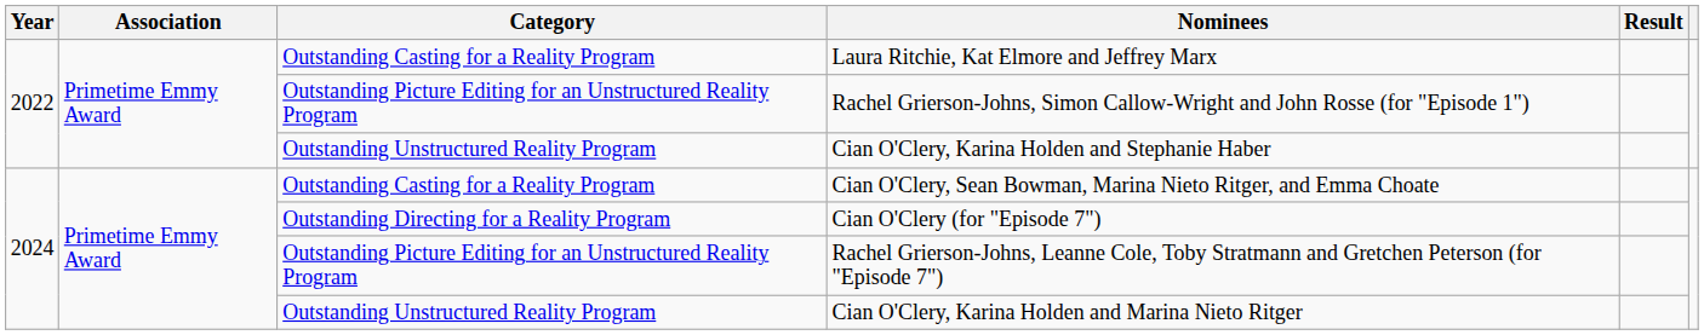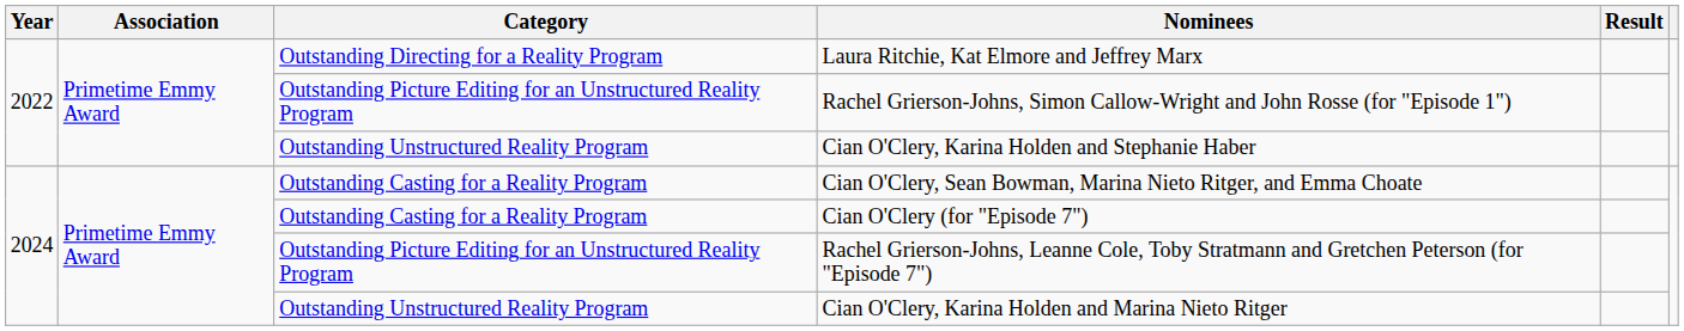 <table class="wikitable sortable">
 <tr>
 <th>Year</th>
 <th>Association</th>
 <th>Category</th>
 <th>Nominees</th>
 <th>Result</th>
 <th class="unsortable"></th>
 </tr>
 <tr>
 <td rowspan="3">2022</td>
 <td rowspan="3"><a href='#'>Primetime Emmy Award</a></td>
-<td><a href='#'>Outstanding Casting for a Reality Program</a></td>
+<td><a href='#'>Outstanding Directing for a Reality Program</a></td>
 <td>Laura Ritchie, Kat Elmore and Jeffrey Marx</td>
 <td></td>
 <td rowspan="3"></td>
 </tr>
 <tr>
 <td><a href='#'>Outstanding Picture Editing for an Unstructured Reality Program</a></td>
 <td>Rachel Grierson-Johns, Simon Callow-Wright and John Rosse (for "Episode 1")</td>
 <td></td>
 </tr>
 <tr>
 <td><a href='#'>Outstanding Unstructured Reality Program</a></td>
 <td>Cian O'Clery, Karina Holden and Stephanie Haber</td>
 <td></td>
 </tr>
 <tr>
 <td rowspan="4">2024</td>
 <td rowspan="4"><a href='#'>Primetime Emmy Award</a></td>
 <td><a href='#'>Outstanding Casting for a Reality Program</a></td>
 <td>Cian O'Clery, Sean Bowman, Marina Nieto Ritger, and Emma Choate</td>
 <td></td>
 <td rowspan="4"></td>
 </tr>
 <tr>
-<td><a href='#'>Outstanding Directing for a Reality Program</a></td>
+<td><a href='#'>Outstanding Casting for a Reality Program</a></td>
 <td>Cian O'Clery (for "Episode 7")</td>
 <td></td>
 </tr>
 <tr>
 <td><a href='#'>Outstanding Picture Editing for an Unstructured Reality Program</a></td>
 <td>Rachel Grierson-Johns, Leanne Cole, Toby Stratmann and Gretchen Peterson (for "Episode 7")</td>
 <td></td>
 </tr>
 <tr>
 <td><a href='#'>Outstanding Unstructured Reality Program</a></td>
 <td>Cian O'Clery, Karina Holden and Marina Nieto Ritger</td>
 <td></td>
 </tr>
 </table>
